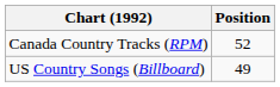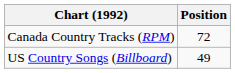 <table class="wikitable sortable">
 <tr>
 <th scope="col">Chart (1992)</th>
 <th scope="col">Position</th>
 </tr>
 <tr>
 <td>Canada Country Tracks (<em><a href='#'>RPM</a></em>)</td>
-<td align="center">52</td>
+<td align="center">72</td>
 </tr>
 <tr>
 <td>US <a href='#'>Country Songs</a> (<em><a href='#'>Billboard</a></em>)</td>
 <td align="center">49</td>
 </tr>
 </table>
